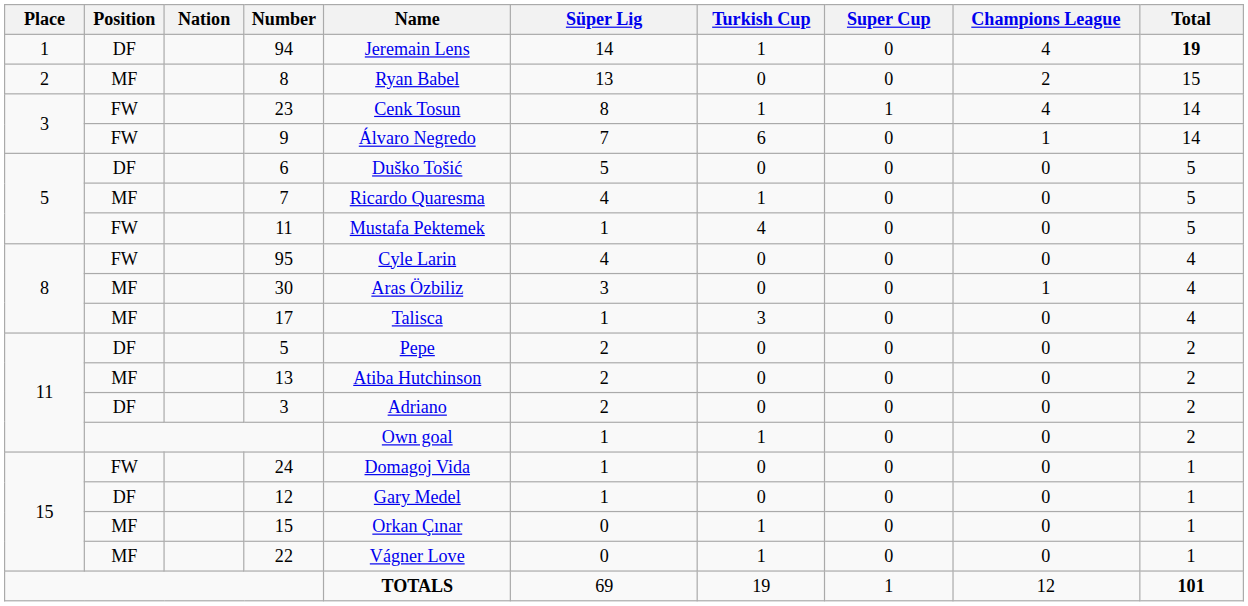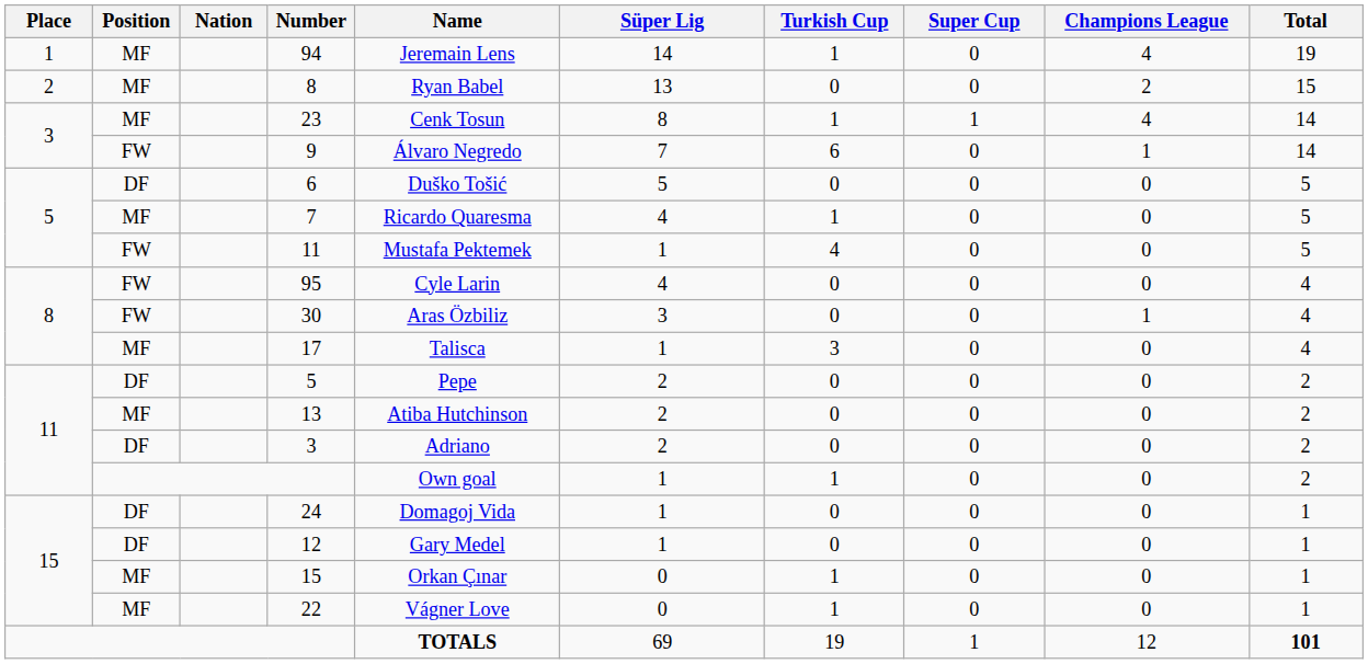 <table class="wikitable" style="font-size: 95%; text-align: center;">
 <tr>
 <th width=60>Place</th>
 <th width=60>Position</th>
 <th width=60>Nation</th>
 <th width=60>Number</th>
 <th width=150>Name</th>
 <th width=150><a href='#'>Süper Lig</a></th>
 <th width=100><a href='#'>Turkish Cup</a></th>
 <th width=100><a href='#'>Super Cup</a></th>
 <th width=150><a href='#'>Champions League</a></th>
 <th width=80>Total</th>
 </tr>
 <tr>
 <td>1</td>
-<td>DF</td>
+<td>MF</td>
 <td></td>
 <td>94</td>
 <td><a href='#'>Jeremain Lens</a></td>
 <td>14</td>
 <td>1</td>
 <td>0</td>
 <td>4</td>
-<td><strong>19</strong></td>
+<td>19</td>
 </tr>
 <tr>
 <td>2</td>
 <td>MF</td>
 <td></td>
 <td>8</td>
 <td><a href='#'>Ryan Babel</a></td>
 <td>13</td>
 <td>0</td>
 <td>0</td>
 <td>2</td>
 <td>15</td>
 </tr>
 <tr>
 <td rowspan="2">3</td>
-<td>FW</td>
+<td>MF</td>
 <td></td>
 <td>23</td>
 <td><a href='#'>Cenk Tosun</a></td>
 <td>8</td>
 <td>1</td>
 <td>1</td>
 <td>4</td>
 <td>14</td>
 </tr>
 <tr>
 <td>FW</td>
 <td></td>
 <td>9</td>
 <td><a href='#'>Álvaro Negredo</a></td>
 <td>7</td>
 <td>6</td>
 <td>0</td>
 <td>1</td>
 <td>14</td>
 </tr>
 <tr>
 <td rowspan="3">5</td>
 <td>DF</td>
 <td></td>
 <td>6</td>
 <td><a href='#'>Duško Tošić</a></td>
 <td>5</td>
 <td>0</td>
 <td>0</td>
 <td>0</td>
 <td>5</td>
 </tr>
 <tr>
 <td>MF</td>
 <td></td>
 <td>7</td>
 <td><a href='#'>Ricardo Quaresma</a></td>
 <td>4</td>
 <td>1</td>
 <td>0</td>
 <td>0</td>
 <td>5</td>
 </tr>
 <tr>
 <td>FW</td>
 <td></td>
 <td>11</td>
 <td><a href='#'>Mustafa Pektemek</a></td>
 <td>1</td>
 <td>4</td>
 <td>0</td>
 <td>0</td>
 <td>5</td>
 </tr>
 <tr>
 <td rowspan="3">8</td>
 <td>FW</td>
 <td></td>
 <td>95</td>
 <td><a href='#'>Cyle Larin</a></td>
 <td>4</td>
 <td>0</td>
 <td>0</td>
 <td>0</td>
 <td>4</td>
 </tr>
 <tr>
-<td>MF</td>
+<td>FW</td>
 <td></td>
 <td>30</td>
 <td><a href='#'>Aras Özbiliz</a></td>
 <td>3</td>
 <td>0</td>
 <td>0</td>
 <td>1</td>
 <td>4</td>
 </tr>
 <tr>
 <td>MF</td>
 <td></td>
 <td>17</td>
 <td><a href='#'>Talisca</a></td>
 <td>1</td>
 <td>3</td>
 <td>0</td>
 <td>0</td>
 <td>4</td>
 </tr>
 <tr>
 <td rowspan="4">11</td>
 <td>DF</td>
 <td></td>
 <td>5</td>
 <td><a href='#'>Pepe</a></td>
 <td>2</td>
 <td>0</td>
 <td>0</td>
 <td>0</td>
 <td>2</td>
 </tr>
 <tr>
 <td>MF</td>
 <td></td>
 <td>13</td>
 <td><a href='#'>Atiba Hutchinson</a></td>
 <td>2</td>
 <td>0</td>
 <td>0</td>
 <td>0</td>
 <td>2</td>
 </tr>
 <tr>
 <td>DF</td>
 <td></td>
 <td>3</td>
 <td><a href='#'>Adriano</a></td>
 <td>2</td>
 <td>0</td>
 <td>0</td>
 <td>0</td>
 <td>2</td>
 </tr>
 <tr>
 <td colspan="3"></td>
 <td><a href='#'>Own goal</a></td>
 <td>1</td>
 <td>1</td>
 <td>0</td>
 <td>0</td>
 <td>2</td>
 </tr>
 <tr>
 <td rowspan="4">15</td>
-<td>FW</td>
+<td>DF</td>
 <td></td>
 <td>24</td>
 <td><a href='#'>Domagoj Vida</a></td>
 <td>1</td>
 <td>0</td>
 <td>0</td>
 <td>0</td>
 <td>1</td>
 </tr>
 <tr>
 <td>DF</td>
 <td></td>
 <td>12</td>
 <td><a href='#'>Gary Medel</a></td>
 <td>1</td>
 <td>0</td>
 <td>0</td>
 <td>0</td>
 <td>1</td>
 </tr>
 <tr>
 <td>MF</td>
 <td></td>
 <td>15</td>
 <td><a href='#'>Orkan Çınar</a></td>
 <td>0</td>
 <td>1</td>
 <td>0</td>
 <td>0</td>
 <td>1</td>
 </tr>
 <tr>
 <td>MF</td>
 <td></td>
 <td>22</td>
 <td><a href='#'>Vágner Love</a></td>
 <td>0</td>
 <td>1</td>
 <td>0</td>
 <td>0</td>
 <td>1</td>
 </tr>
 <tr>
 <td colspan="4"></td>
 <td><strong>TOTALS</strong></td>
 <td>69</td>
 <td>19</td>
 <td>1</td>
 <td>12</td>
 <td><strong>101</strong></td>
 </tr>
 </table>
